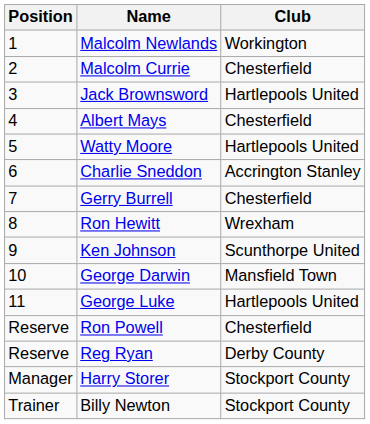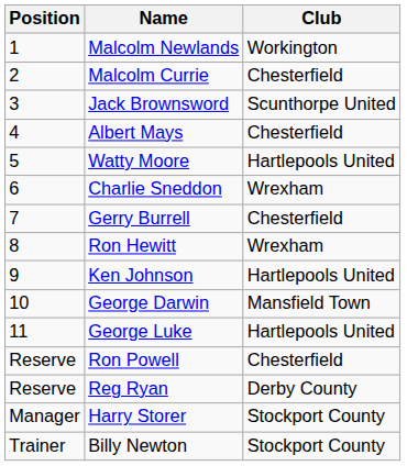 <table class="wikitable" border="1">
 <tr>
 <th>Position</th>
 <th>Name</th>
 <th>Club</th>
 </tr>
 <tr>
 <td>1</td>
 <td><a href='#'>Malcolm Newlands</a></td>
 <td>Workington</td>
 </tr>
 <tr>
 <td>2</td>
 <td><a href='#'>Malcolm Currie</a></td>
 <td>Chesterfield</td>
 </tr>
 <tr>
 <td>3</td>
 <td><a href='#'>Jack Brownsword</a></td>
-<td>Hartlepools United</td>
+<td>Scunthorpe United</td>
 </tr>
 <tr>
 <td>4</td>
 <td><a href='#'>Albert Mays</a></td>
 <td>Chesterfield</td>
 </tr>
 <tr>
 <td>5</td>
 <td><a href='#'>Watty Moore</a></td>
 <td>Hartlepools United</td>
 </tr>
 <tr>
 <td>6</td>
 <td><a href='#'>Charlie Sneddon</a></td>
-<td>Accrington Stanley</td>
+<td>Wrexham</td>
 </tr>
 <tr>
 <td>7</td>
 <td><a href='#'>Gerry Burrell</a></td>
 <td>Chesterfield</td>
 </tr>
 <tr>
 <td>8</td>
 <td><a href='#'>Ron Hewitt</a></td>
 <td>Wrexham</td>
 </tr>
 <tr>
 <td>9</td>
 <td><a href='#'>Ken Johnson</a></td>
-<td>Scunthorpe United</td>
+<td>Hartlepools United</td>
 </tr>
 <tr>
 <td>10</td>
 <td><a href='#'>George Darwin</a></td>
 <td>Mansfield Town</td>
 </tr>
 <tr>
 <td>11</td>
 <td><a href='#'>George Luke</a></td>
 <td>Hartlepools United</td>
 </tr>
 <tr>
 <td>Reserve</td>
 <td><a href='#'>Ron Powell</a></td>
 <td>Chesterfield</td>
 </tr>
 <tr>
 <td>Reserve</td>
 <td><a href='#'>Reg Ryan</a></td>
 <td>Derby County</td>
 </tr>
 <tr>
 <td>Manager</td>
 <td><a href='#'>Harry Storer</a></td>
 <td>Stockport County</td>
 </tr>
 <tr>
 <td>Trainer</td>
 <td>Billy Newton</td>
 <td>Stockport County</td>
 </tr>
 </table>
